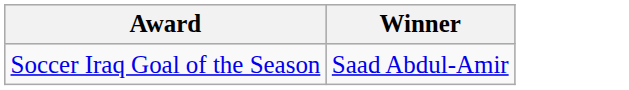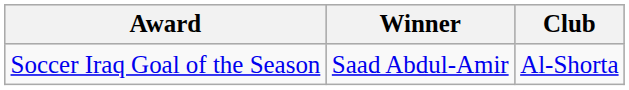 <table class="wikitable">
 <tr>
 <th>Award</th>
 <th>Winner</th>
+<th>Club</th>
 </tr>
 <tr>
 <td><a href='#'>Soccer Iraq Goal of the Season</a></td>
 <td> <a href='#'>Saad Abdul-Amir</a></td>
+<td><a href='#'>Al-Shorta</a></td>
 </tr>
 </table>
